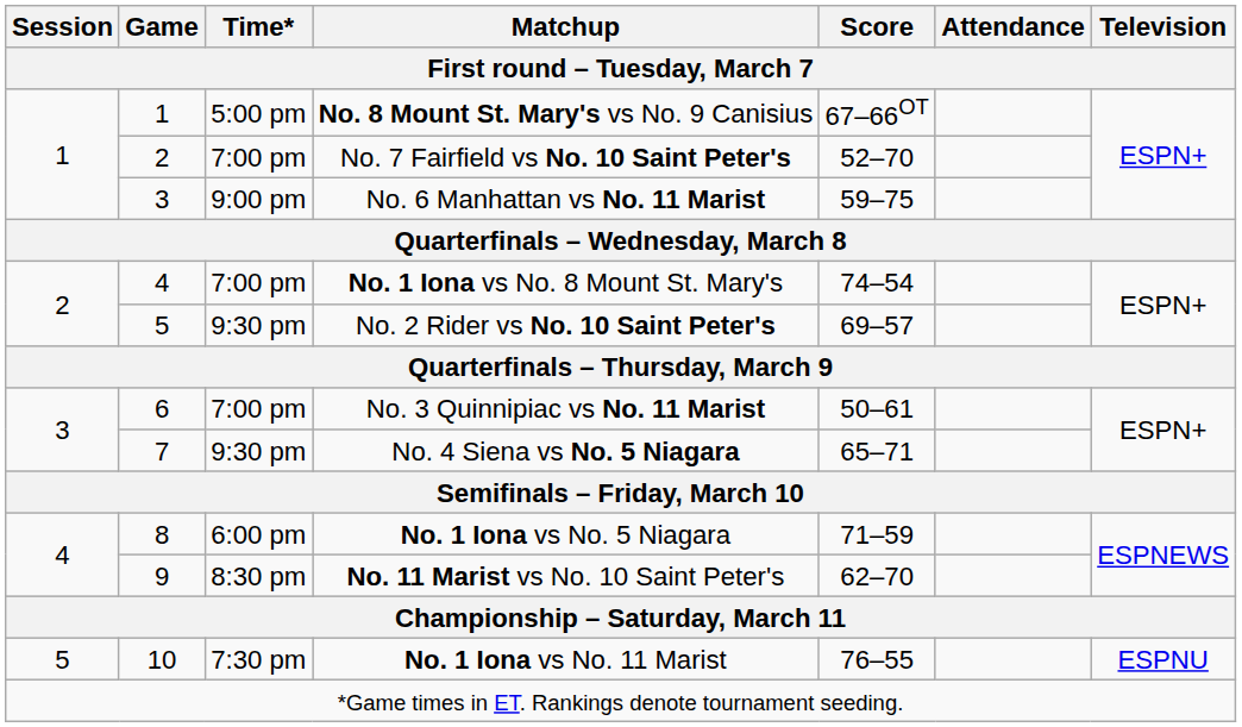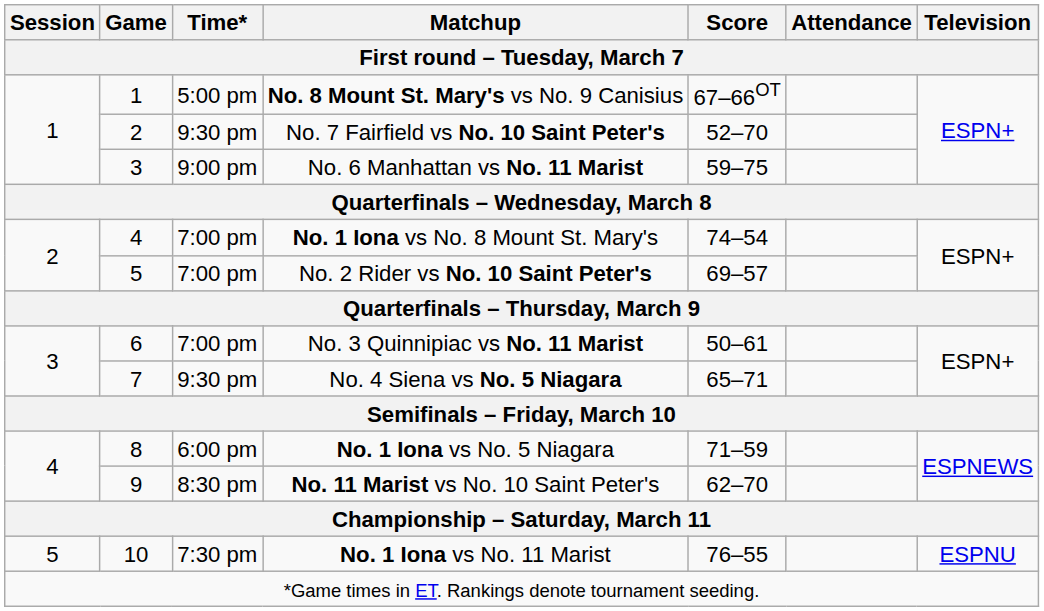 <table class="wikitable" style="font-size:95%;text-align:center">
 <tr>
 <th>Session</th>
 <th>Game</th>
 <th>Time*</th>
 <th>Matchup</th>
 <th>Score</th>
 <th>Attendance</th>
 <th>Television</th>
 </tr>
 <tr>
 <th colspan="8">First round – Tuesday, March 7</th>
 </tr>
 <tr>
 <td rowspan=3>1</td>
 <td>1</td>
 <td>5:00 pm</td>
 <td><strong>No. 8 Mount St. Mary's</strong> vs No. 9 Canisius</td>
 <td>67–66<sup>OT</sup></td>
 <td></td>
 <td rowspan=3><a href='#'>ESPN+</a></td>
 </tr>
 <tr>
 <td>2</td>
-<td>7:00 pm</td>
+<td>9:30 pm</td>
 <td>No. 7 Fairfield vs <strong>No. 10 Saint Peter's</strong></td>
 <td>52–70</td>
 <td></td>
 </tr>
 <tr>
 <td>3</td>
 <td>9:00 pm</td>
 <td>No. 6 Manhattan vs <strong>No. 11 Marist</strong></td>
 <td>59–75</td>
 <td></td>
 </tr>
 <tr>
 <th colspan="8">Quarterfinals – Wednesday, March 8</th>
 </tr>
 <tr>
 <td rowspan=2>2</td>
 <td>4</td>
 <td>7:00 pm</td>
 <td><strong>No. 1 Iona</strong> vs No. 8 Mount St. Mary's</td>
 <td>74–54</td>
 <td></td>
 <td rowspan=2>ESPN+</td>
 </tr>
 <tr>
 <td>5</td>
-<td>9:30 pm</td>
+<td>7:00 pm</td>
 <td>No. 2 Rider vs <strong>No. 10 Saint Peter's</strong></td>
 <td>69–57</td>
 <td></td>
 </tr>
 <tr>
 <th colspan="8">Quarterfinals – Thursday, March 9</th>
 </tr>
 <tr>
 <td rowspan=2>3</td>
 <td>6</td>
 <td>7:00 pm</td>
 <td>No. 3 Quinnipiac vs <strong>No. 11 Marist</strong></td>
 <td>50–61</td>
 <td></td>
 <td rowspan=2>ESPN+</td>
 </tr>
 <tr>
 <td>7</td>
 <td>9:30 pm</td>
 <td>No. 4 Siena vs <strong>No. 5 Niagara</strong></td>
 <td>65–71</td>
 <td></td>
 </tr>
 <tr>
 <th colspan="8">Semifinals – Friday, March 10</th>
 </tr>
 <tr>
 <td rowspan=2>4</td>
 <td>8</td>
 <td>6:00 pm</td>
 <td><strong>No. 1 Iona</strong> vs No. 5 Niagara</td>
 <td>71–59</td>
 <td></td>
 <td rowspan=2><a href='#'>ESPNEWS</a></td>
 </tr>
 <tr>
 <td>9</td>
 <td>8:30 pm</td>
 <td><strong>No. 11 Marist</strong> vs No. 10 Saint Peter's</td>
 <td>62–70</td>
 <td></td>
 </tr>
 <tr>
 <th colspan="8">Championship – Saturday, March 11</th>
 </tr>
 <tr>
 <td>5</td>
 <td>10</td>
 <td>7:30 pm</td>
 <td><strong>No. 1 Iona</strong> vs No. 11 Marist</td>
 <td>76–55</td>
 <td></td>
 <td><a href='#'>ESPNU</a></td>
 </tr>
 <tr>
 <td colspan="7"><small>*Game times in <a href='#'>ET</a>. Rankings denote tournament seeding.</small></td>
 </tr>
 </table>
